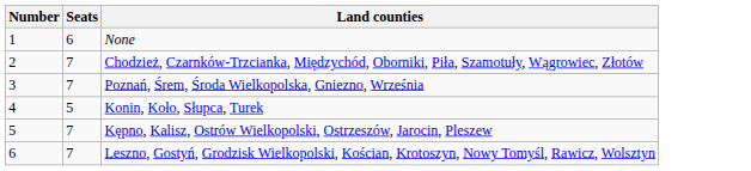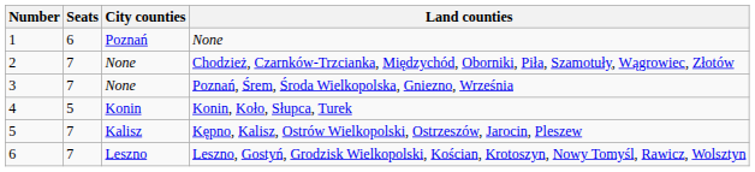 <table class=wikitable>
 <tr>
 <th>Number</th>
 <th>Seats</th>
+<th>City counties</th>
 <th>Land counties</th>
 </tr>
 <tr>
 <td>1</td>
 <td>6</td>
+<td><a href='#'>Poznań</a></td>
 <td><em>None</em></td>
 </tr>
 <tr>
 <td>2</td>
 <td>7</td>
+<td><em>None</em></td>
 <td><a href='#'>Chodzież</a>, <a href='#'>Czarnków-Trzcianka</a>, <a href='#'>Międzychód</a>, <a href='#'>Oborniki</a>, <a href='#'>Piła</a>, <a href='#'>Szamotuły</a>, <a href='#'>Wągrowiec</a>, <a href='#'>Złotów</a></td>
 </tr>
 <tr>
 <td>3</td>
 <td>7</td>
+<td><em>None</em></td>
 <td><a href='#'>Poznań</a>, <a href='#'>Śrem</a>, <a href='#'>Środa Wielkopolska</a>, <a href='#'>Gniezno</a>, <a href='#'>Września</a></td>
 </tr>
 <tr>
 <td>4</td>
 <td>5</td>
+<td><a href='#'>Konin</a></td>
 <td><a href='#'>Konin</a>, <a href='#'>Koło</a>, <a href='#'>Słupca</a>, <a href='#'>Turek</a></td>
 </tr>
 <tr>
 <td>5</td>
 <td>7</td>
+<td><a href='#'>Kalisz</a></td>
 <td><a href='#'>Kępno</a>, <a href='#'>Kalisz</a>, <a href='#'>Ostrów Wielkopolski</a>, <a href='#'>Ostrzeszów</a>, <a href='#'>Jarocin</a>, <a href='#'>Pleszew</a></td>
 </tr>
 <tr>
 <td>6</td>
 <td>7</td>
+<td><a href='#'>Leszno</a></td>
 <td><a href='#'>Leszno</a>, <a href='#'>Gostyń</a>, <a href='#'>Grodzisk Wielkopolski</a>, <a href='#'>Kościan</a>, <a href='#'>Krotoszyn</a>, <a href='#'>Nowy Tomyśl</a>, <a href='#'>Rawicz</a>, <a href='#'>Wolsztyn</a></td>
 </tr>
 </table>
